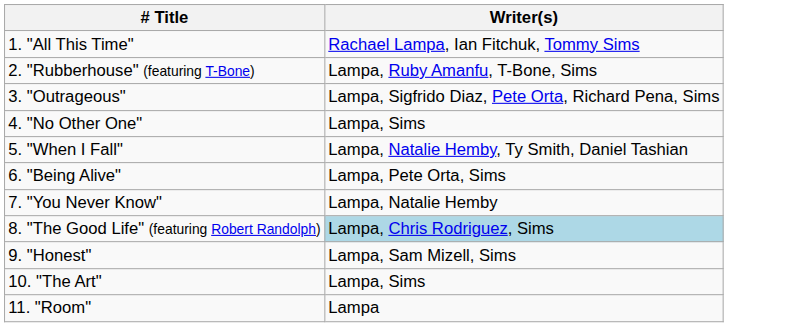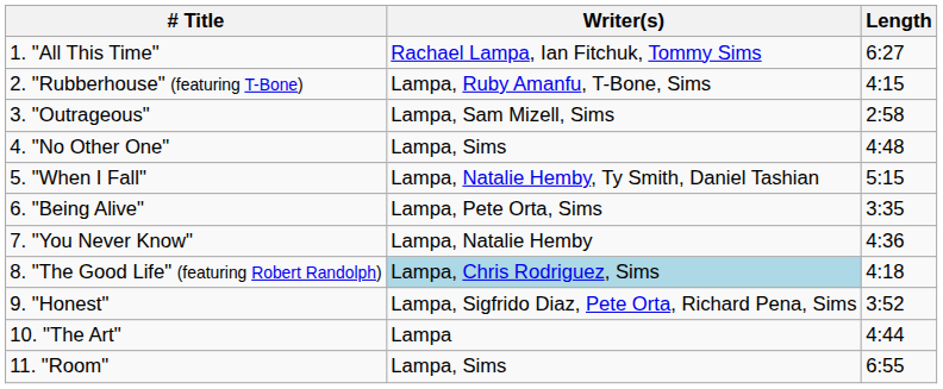 <table class="wikitable" border="1">
 <tr>
 <th># Title</th>
 <th>Writer(s)</th>
+<th>Length</th>
 </tr>
 <tr>
 <td>1. "All This Time"</td>
 <td><a href='#'>Rachael Lampa</a>, Ian Fitchuk, <a href='#'>Tommy Sims</a></td>
+<td>6:27</td>
 </tr>
 <tr>
 <td>2. "Rubberhouse" <small>(featuring <a href='#'>T-Bone</a>)</small></td>
 <td>Lampa, <a href='#'>Ruby Amanfu</a>, T-Bone, Sims</td>
+<td>4:15</td>
 </tr>
 <tr>
 <td>3. "Outrageous"</td>
-<td>Lampa, Sigfrido Diaz, <a href='#'>Pete Orta</a>, Richard Pena, Sims</td>
+<td>Lampa, Sam Mizell, Sims</td>
+<td>2:58</td>
 </tr>
 <tr>
 <td>4. "No Other One"</td>
 <td>Lampa, Sims</td>
+<td>4:48</td>
 </tr>
 <tr>
 <td>5. "When I Fall"</td>
 <td>Lampa, <a href='#'>Natalie Hemby</a>, Ty Smith, Daniel Tashian</td>
+<td>5:15</td>
 </tr>
 <tr>
 <td>6. "Being Alive"</td>
 <td>Lampa, Pete Orta, Sims</td>
+<td>3:35</td>
 </tr>
 <tr>
 <td>7. "You Never Know"</td>
 <td>Lampa, Natalie Hemby</td>
+<td>4:36</td>
 </tr>
 <tr>
 <td>8. "The Good Life" <small>(featuring <a href='#'>Robert Randolph</a>)</small></td>
 <td style="background: lightblue;">Lampa, <a href='#'>Chris Rodriguez</a>, Sims</td>
+<td>4:18</td>
 </tr>
 <tr>
 <td>9. "Honest"</td>
-<td>Lampa, Sam Mizell, Sims</td>
+<td>Lampa, Sigfrido Diaz, <a href='#'>Pete Orta</a>, Richard Pena, Sims</td>
+<td>3:52</td>
 </tr>
 <tr>
 <td>10. "The Art"</td>
-<td>Lampa, Sims</td>
+<td>Lampa</td>
+<td>4:44</td>
 </tr>
 <tr>
 <td>11. "Room"</td>
-<td>Lampa</td>
+<td>Lampa, Sims</td>
+<td>6:55</td>
 </tr>
 </table>
